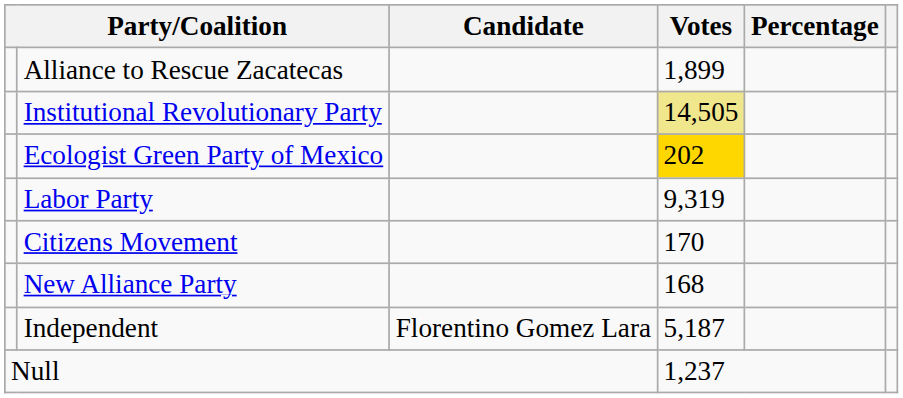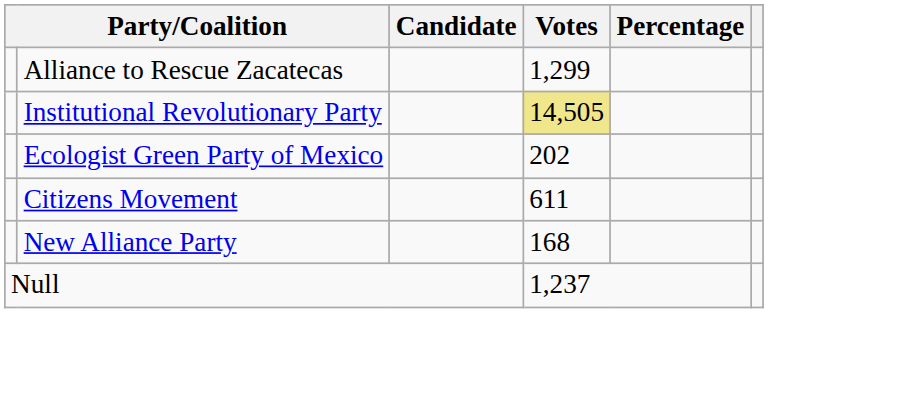 <table class="wikitable">
 <tr>
 <th colspan="2"><strong>Party/Coalition</strong></th>
 <th><strong>Candidate</strong></th>
 <th><strong>Votes</strong></th>
 <th><strong>Percentage</strong></th>
 <th></th>
 </tr>
 <tr>
 <td></td>
 <td>Alliance to Rescue Zacatecas</td>
 <td></td>
-<td>1,899</td>
+<td>1,299</td>
 <td></td>
 <td></td>
 </tr>
 <tr>
 <td></td>
 <td><a href='#'>Institutional Revolutionary Party</a></td>
 <td></td>
 <td style="background: khaki;">14,505</td>
 <td></td>
 <td></td>
 </tr>
 <tr>
 <td></td>
 <td><a href='#'>Ecologist Green Party of Mexico</a></td>
 <td></td>
-<td style="background: gold;">202</td>
-<td></td>
-<td></td>
-</tr>
-<tr>
-<td></td>
-<td><a href='#'>Labor Party</a></td>
-<td></td>
-<td>9,319</td>
+<td>202</td>
 <td></td>
 <td></td>
 </tr>
 <tr>
 <td></td>
 <td><a href='#'>Citizens Movement</a></td>
 <td></td>
-<td>170</td>
+<td>611</td>
 <td></td>
 <td></td>
 </tr>
 <tr>
 <td></td>
 <td><a href='#'>New Alliance Party</a></td>
 <td></td>
 <td>168</td>
 <td></td>
 <td></td>
 </tr>
 <tr>
-<td></td>
-<td>Independent</td>
-<td>Florentino Gomez Lara</td>
-<td>5,187</td>
-<td></td>
-<td></td>
-</tr>
-<tr>
 <td colspan="3">Null</td>
 <td colspan="2">1,237</td>
 <td></td>
 </tr>
 </table>
